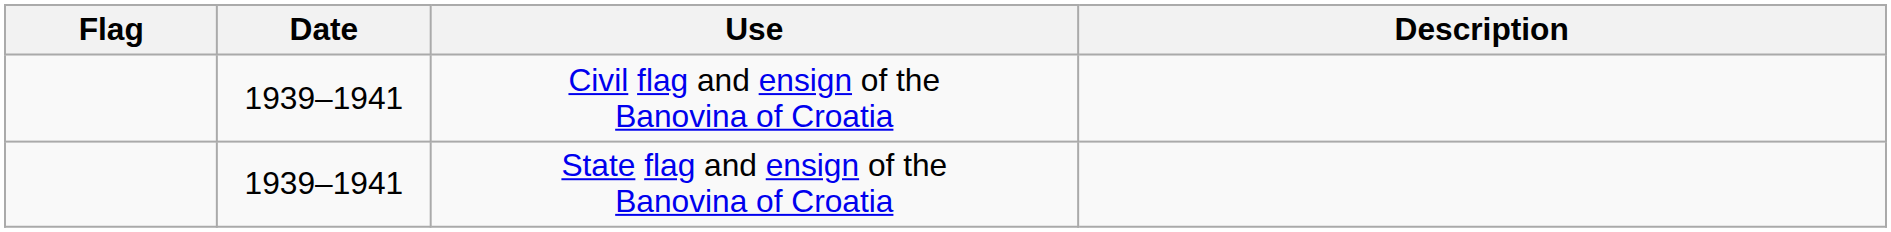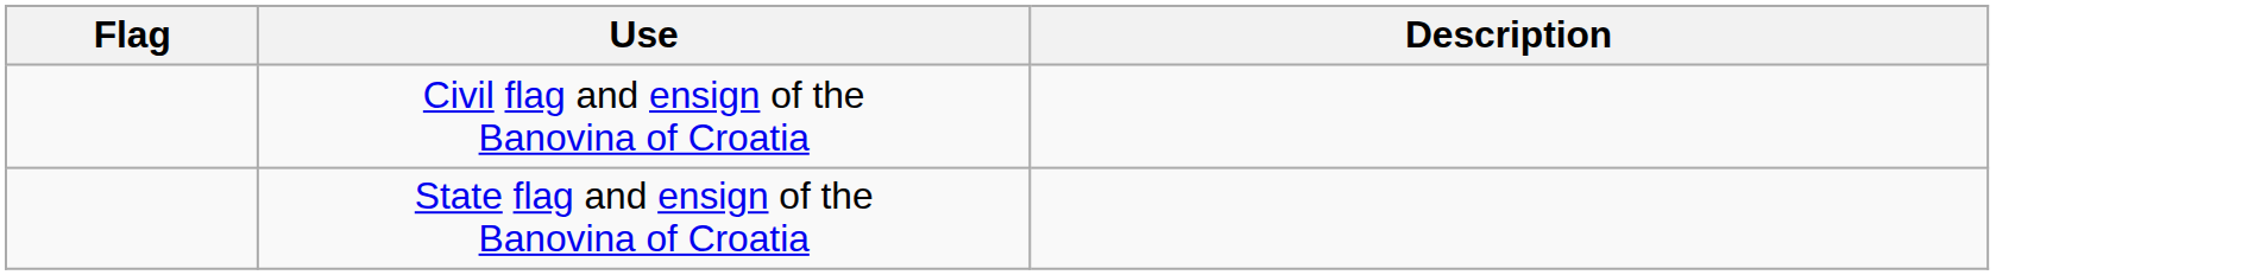 <table class="wikitable" style="text-align:center;">
 <tr style="background:#efefef;">
 <th style="width:100px;">Flag</th>
-<th style="width:100px;">Date</th>
 <th style="width:320px; text-align:center;">Use</th>
 <th style="width:400px; text-align:center;">Description</th>
 </tr>
 <tr>
 <td></td>
-<td>1939–1941</td>
 <td><a href='#'>Civil</a> <a href='#'>flag</a> and <a href='#'>ensign</a> of the<br><a href='#'>Banovina of Croatia</a>  </td>
 <td></td>
 </tr>
 <tr>
 <td></td>
-<td>1939–1941</td>
 <td><a href='#'>State</a> <a href='#'>flag</a> and <a href='#'>ensign</a> of the<br><a href='#'>Banovina of Croatia</a>  </td>
 <td></td>
 </tr>
 </table>
